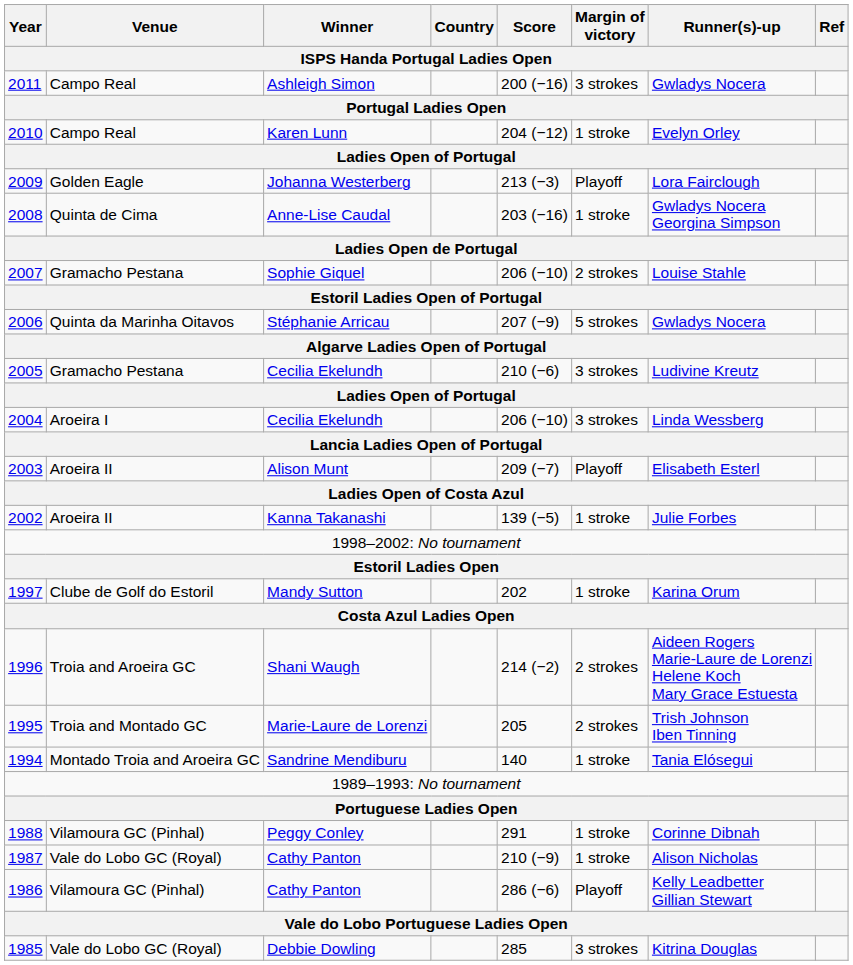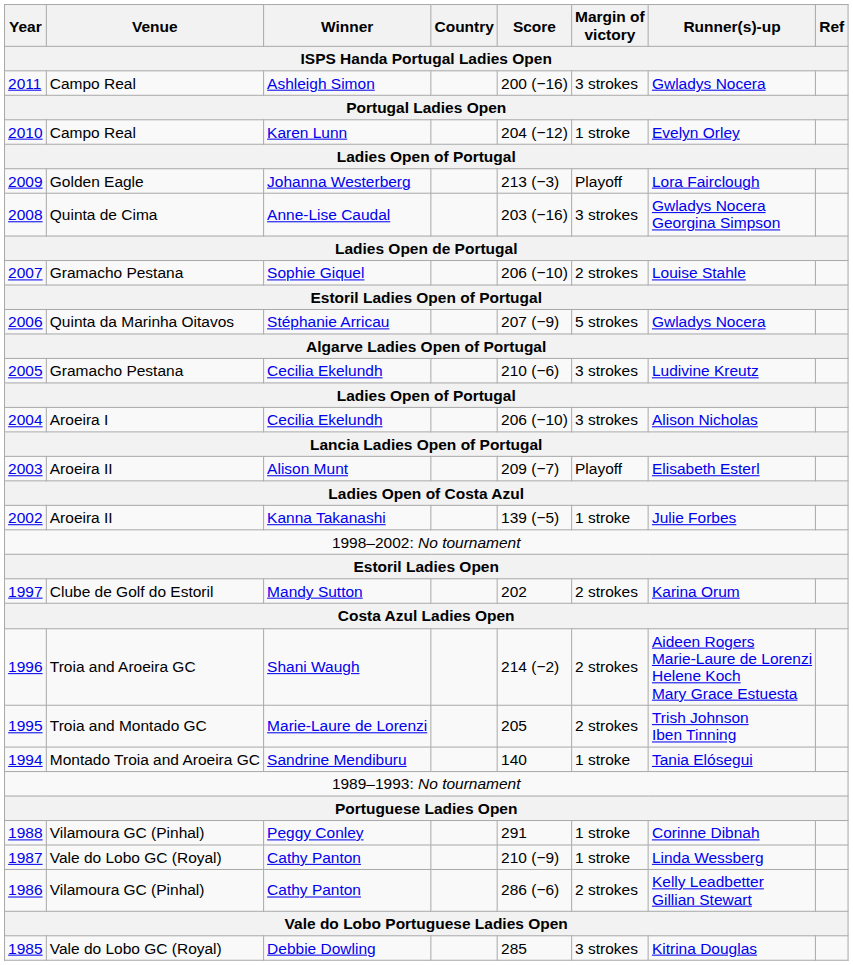 <table class=wikitable style="font-size:95%">
 <tr>
 <th>Year</th>
 <th>Venue</th>
 <th>Winner</th>
 <th>Country</th>
 <th>Score</th>
 <th>Margin of<br>victory</th>
 <th>Runner(s)-up</th>
 <th>Ref</th>
 </tr>
 <tr>
 <th colspan=8>ISPS Handa Portugal Ladies Open</th>
 </tr>
 <tr>
 <td><a href='#'>2011</a></td>
 <td>Campo Real</td>
 <td><a href='#'>Ashleigh Simon</a></td>
 <td></td>
 <td>200 (−16)</td>
 <td>3 strokes</td>
 <td> <a href='#'>Gwladys Nocera</a></td>
 <td></td>
 </tr>
 <tr>
 <th colspan=8>Portugal Ladies Open</th>
 </tr>
 <tr>
 <td><a href='#'>2010</a></td>
 <td>Campo Real</td>
 <td><a href='#'>Karen Lunn</a></td>
 <td></td>
 <td>204 (−12)</td>
 <td>1 stroke</td>
 <td> <a href='#'>Evelyn Orley</a></td>
 <td></td>
 </tr>
 <tr>
 <th colspan=8>Ladies Open of Portugal</th>
 </tr>
 <tr>
 <td><a href='#'>2009</a></td>
 <td>Golden Eagle</td>
 <td><a href='#'>Johanna Westerberg</a></td>
 <td></td>
 <td>213 (−3)</td>
 <td>Playoff</td>
 <td> <a href='#'>Lora Fairclough</a></td>
 <td></td>
 </tr>
 <tr>
 <td><a href='#'>2008</a></td>
 <td>Quinta de Cima</td>
 <td><a href='#'>Anne-Lise Caudal</a></td>
 <td></td>
 <td>203 (−16)</td>
-<td>1 stroke</td>
+<td>3 strokes</td>
 <td> <a href='#'>Gwladys Nocera</a><br> <a href='#'>Georgina Simpson</a></td>
 <td></td>
 </tr>
 <tr>
 <th colspan=8>Ladies Open de Portugal</th>
 </tr>
 <tr>
 <td><a href='#'>2007</a></td>
 <td>Gramacho Pestana</td>
 <td><a href='#'>Sophie Giquel</a></td>
 <td></td>
 <td>206 (−10)</td>
 <td>2 strokes</td>
 <td> <a href='#'>Louise Stahle</a></td>
 <td></td>
 </tr>
 <tr>
 <th colspan=8>Estoril Ladies Open of Portugal</th>
 </tr>
 <tr>
 <td><a href='#'>2006</a></td>
 <td>Quinta da Marinha Oitavos</td>
 <td><a href='#'>Stéphanie Arricau</a></td>
 <td></td>
 <td>207 (−9)</td>
 <td>5 strokes</td>
 <td> <a href='#'>Gwladys Nocera</a></td>
 <td></td>
 </tr>
 <tr>
 <th colspan=8>Algarve Ladies Open of Portugal</th>
 </tr>
 <tr>
 <td><a href='#'>2005</a></td>
 <td>Gramacho Pestana</td>
 <td><a href='#'>Cecilia Ekelundh</a></td>
 <td></td>
 <td>210 (−6)</td>
 <td>3 strokes</td>
 <td> <a href='#'>Ludivine Kreutz</a></td>
 <td></td>
 </tr>
 <tr>
 <th colspan=8>Ladies Open of Portugal</th>
 </tr>
 <tr>
 <td><a href='#'>2004</a></td>
 <td>Aroeira I</td>
 <td><a href='#'>Cecilia Ekelundh</a></td>
 <td></td>
 <td>206 (−10)</td>
 <td>3 strokes</td>
-<td> <a href='#'>Linda Wessberg</a></td>
+<td> <a href='#'>Alison Nicholas</a></td>
 <td></td>
 </tr>
 <tr>
 <th colspan=8>Lancia Ladies Open of Portugal</th>
 </tr>
 <tr>
 <td><a href='#'>2003</a></td>
 <td>Aroeira II</td>
 <td><a href='#'>Alison Munt</a></td>
 <td></td>
 <td>209 (−7)</td>
 <td>Playoff</td>
 <td> <a href='#'>Elisabeth Esterl</a></td>
 <td></td>
 </tr>
 <tr>
 <th colspan=8>Ladies Open of Costa Azul</th>
 </tr>
 <tr>
 <td><a href='#'>2002</a></td>
 <td>Aroeira II</td>
 <td><a href='#'>Kanna Takanashi</a></td>
 <td></td>
 <td>139 (−5)</td>
 <td>1 stroke</td>
 <td> <a href='#'>Julie Forbes</a></td>
 <td></td>
 </tr>
 <tr>
 <td colspan=8 align=center>1998–2002: <em>No tournament</em></td>
 </tr>
 <tr>
 <th colspan=8>Estoril Ladies Open</th>
 </tr>
 <tr>
 <td><a href='#'>1997</a></td>
 <td>Clube de Golf do Estoril</td>
 <td><a href='#'>Mandy Sutton</a></td>
 <td></td>
 <td>202</td>
-<td>1 stroke</td>
+<td>2 strokes</td>
 <td> <a href='#'>Karina Orum</a></td>
 <td></td>
 </tr>
 <tr>
 <th colspan=8>Costa Azul Ladies Open</th>
 </tr>
 <tr>
 <td><a href='#'>1996</a></td>
 <td>Troia and Aroeira GC</td>
 <td><a href='#'>Shani Waugh</a></td>
 <td></td>
 <td>214 (−2)</td>
 <td>2 strokes</td>
 <td> <a href='#'>Aideen Rogers</a><br> <a href='#'>Marie-Laure de Lorenzi</a><br> <a href='#'>Helene Koch</a><br> <a href='#'>Mary Grace Estuesta</a></td>
 <td></td>
 </tr>
 <tr>
 <td><a href='#'>1995</a></td>
 <td>Troia and Montado GC</td>
 <td><a href='#'>Marie-Laure de Lorenzi</a></td>
 <td></td>
 <td>205</td>
 <td>2 strokes</td>
 <td> <a href='#'>Trish Johnson</a><br> <a href='#'>Iben Tinning</a></td>
 <td></td>
 </tr>
 <tr>
 <td><a href='#'>1994</a></td>
 <td>Montado Troia and Aroeira GC</td>
 <td><a href='#'>Sandrine Mendiburu</a></td>
 <td></td>
 <td>140</td>
 <td>1 stroke</td>
 <td> <a href='#'>Tania Elósegui</a></td>
 <td></td>
 </tr>
 <tr>
 <td colspan=8 align=center>1989–1993: <em>No tournament</em></td>
 </tr>
 <tr>
 <th colspan=8>Portuguese Ladies Open</th>
 </tr>
 <tr>
 <td><a href='#'>1988</a></td>
 <td>Vilamoura GC (Pinhal)</td>
 <td><a href='#'>Peggy Conley</a></td>
 <td></td>
 <td>291</td>
 <td>1 stroke</td>
 <td> <a href='#'>Corinne Dibnah</a></td>
 <td></td>
 </tr>
 <tr>
 <td><a href='#'>1987</a></td>
 <td>Vale do Lobo GC (Royal)</td>
 <td><a href='#'>Cathy Panton</a></td>
 <td></td>
 <td>210 (−9)</td>
 <td>1 stroke</td>
-<td> <a href='#'>Alison Nicholas</a></td>
+<td> <a href='#'>Linda Wessberg</a></td>
 <td></td>
 </tr>
 <tr>
 <td><a href='#'>1986</a></td>
 <td>Vilamoura GC (Pinhal)</td>
 <td><a href='#'>Cathy Panton</a></td>
 <td></td>
 <td>286 (−6)</td>
-<td>Playoff</td>
+<td>2 strokes</td>
 <td> <a href='#'>Kelly Leadbetter</a><br> <a href='#'>Gillian Stewart</a></td>
 <td></td>
 </tr>
 <tr>
 <th colspan=8>Vale do Lobo Portuguese Ladies Open</th>
 </tr>
 <tr>
 <td><a href='#'>1985</a></td>
 <td>Vale do Lobo GC (Royal)</td>
 <td><a href='#'>Debbie Dowling</a></td>
 <td></td>
 <td>285</td>
 <td>3 strokes</td>
 <td> <a href='#'>Kitrina Douglas</a></td>
 <td></td>
 </tr>
 </table>
